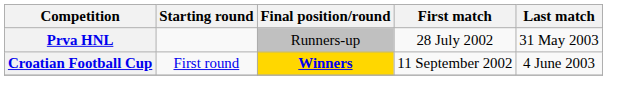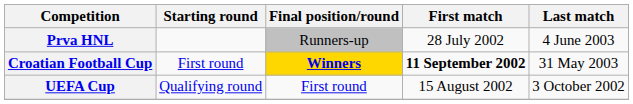 <table class="wikitable plainrowheaders" style="text-align:center;">
 <tr>
 <th scope=col>Competition</th>
 <th scope=col>Starting round</th>
 <th scope=col>Final position/round</th>
 <th scope=col>First match</th>
 <th scope=col>Last match</th>
 </tr>
 <tr>
 <th scope=row align=left><a href='#'>Prva HNL</a></th>
 <td></td>
 <td style="background: silver">Runners-up</td>
 <td>28 July 2002</td>
-<td>31 May 2003</td>
+<td>4 June 2003</td>
 </tr>
 <tr>
 <th scope=row align=left><a href='#'>Croatian Football Cup</a></th>
 <td><a href='#'>First round</a></td>
 <td style="background: gold"><strong><a href='#'>Winners</a></strong></td>
-<td>11 September 2002</td>
-<td>4 June 2003</td>
+<td><strong>11 September 2002</strong></td>
+<td>31 May 2003</td>
+</tr>
+<tr>
+<th scope=row align=left><a href='#'>UEFA Cup</a></th>
+<td><a href='#'>Qualifying round</a></td>
+<td><a href='#'>First round</a></td>
+<td>15 August 2002</td>
+<td>3 October 2002</td>
 </tr>
 <tr>
 </tr>
 </table>
